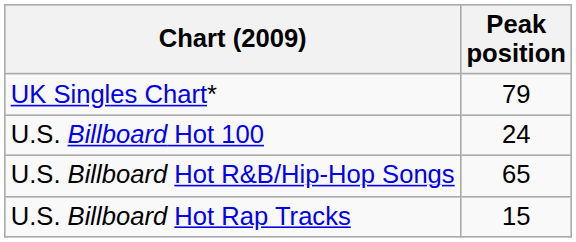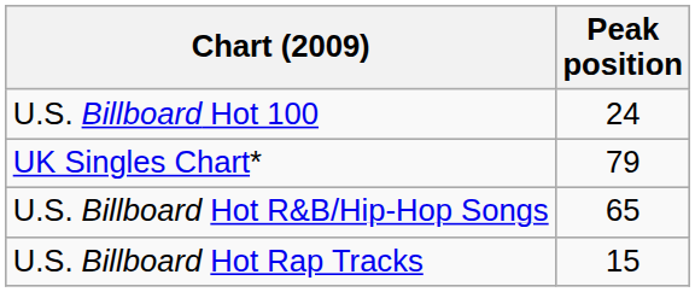 <table class="wikitable sortable">
 <tr>
 <th align="left">Chart (2009)</th>
 <th align="left">Peak<br>position</th>
 </tr>
 <tr>
+<td align="left">U.S. <a href='#'><em>Billboard</em> Hot 100</a></td>
+<td style="text-align:center;">24</td>
+</tr>
+<tr>
 <td align="left"><a href='#'>UK Singles Chart</a>*</td>
 <td style="text-align:center;">79</td>
-</tr>
-<tr>
-<td align="left">U.S. <a href='#'><em>Billboard</em> Hot 100</a></td>
-<td style="text-align:center;">24</td>
 </tr>
 <tr>
 <td align="left">U.S. <em>Billboard</em> <a href='#'>Hot R&B/Hip-Hop Songs</a></td>
 <td style="text-align:center;">65</td>
 </tr>
 <tr>
 <td align="left">U.S. <em>Billboard</em> <a href='#'>Hot Rap Tracks</a></td>
 <td style="text-align:center;">15</td>
 </tr>
 </table>
